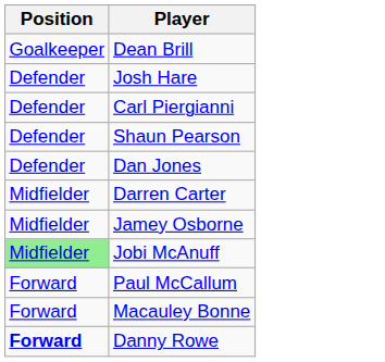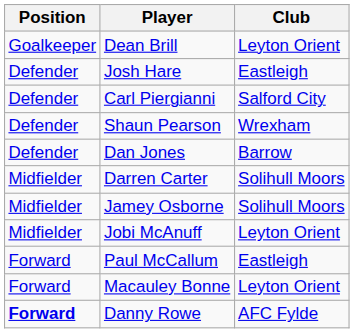 <table class=wikitable style="text-align:center">
 <tr>
 <th>Position</th>
 <th>Player</th>
+<th>Club</th>
 </tr>
 <tr>
 <td align=left><a href='#'>Goalkeeper</a></td>
 <td align=left><a href='#'>Dean Brill</a></td>
+<td align=left><a href='#'>Leyton Orient</a></td>
 </tr>
 <tr>
 <td align=left><a href='#'>Defender</a></td>
 <td align=left><a href='#'>Josh Hare</a></td>
+<td align=left><a href='#'>Eastleigh</a></td>
 </tr>
 <tr>
 <td align=left><a href='#'>Defender</a></td>
 <td align=left><a href='#'>Carl Piergianni</a></td>
+<td align=left><a href='#'>Salford City</a></td>
 </tr>
 <tr>
 <td align=left><a href='#'>Defender</a></td>
 <td align=left><a href='#'>Shaun Pearson</a></td>
+<td align=left><a href='#'>Wrexham</a></td>
 </tr>
 <tr>
 <td align=left><a href='#'>Defender</a></td>
 <td align=left><a href='#'>Dan Jones</a></td>
+<td align=left><a href='#'>Barrow</a></td>
 </tr>
 <tr>
 <td align=left><a href='#'>Midfielder</a></td>
 <td align=left><a href='#'>Darren Carter</a></td>
+<td align=left><a href='#'>Solihull Moors</a></td>
 </tr>
 <tr>
 <td align=left><a href='#'>Midfielder</a></td>
 <td align=left><a href='#'>Jamey Osborne</a></td>
+<td align=left><a href='#'>Solihull Moors</a></td>
 </tr>
 <tr>
-<td align=left style="background: lightgreen;"><a href='#'>Midfielder</a></td>
+<td align=left><a href='#'>Midfielder</a></td>
 <td align=left><a href='#'>Jobi McAnuff</a></td>
+<td align=left><a href='#'>Leyton Orient</a></td>
 </tr>
 <tr>
 <td align=left><a href='#'>Forward</a></td>
 <td align=left><a href='#'>Paul McCallum</a></td>
+<td align=left><a href='#'>Eastleigh</a></td>
 </tr>
 <tr>
 <td align=left><a href='#'>Forward</a></td>
 <td align=left><a href='#'>Macauley Bonne</a></td>
+<td align=left><a href='#'>Leyton Orient</a></td>
 </tr>
 <tr>
 <td align=left><strong><a href='#'>Forward</a></strong></td>
 <td align=left><a href='#'>Danny Rowe</a></td>
+<td align=left><a href='#'>AFC Fylde</a></td>
 </tr>
 </table>
